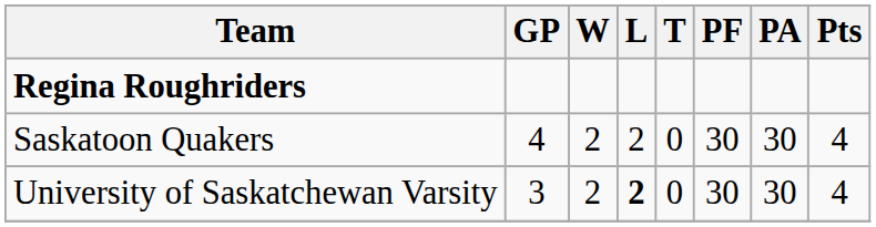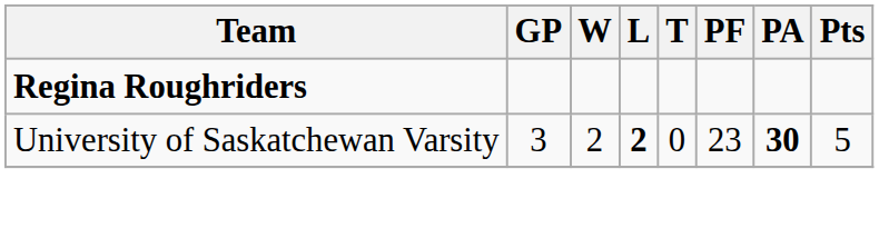 <table class="wikitable">
 <tr>
 <th>Team</th>
 <th>GP</th>
 <th>W</th>
 <th>L</th>
 <th>T</th>
 <th>PF</th>
 <th>PA</th>
 <th>Pts</th>
 </tr>
 <tr align="center">
 <td align="left"><strong>Regina Roughriders</strong></td>
 <td></td>
 <td></td>
 <td></td>
 <td></td>
 <td></td>
 <td></td>
 <td></td>
 </tr>
 <tr align="center">
-<td align="left">Saskatoon Quakers</td>
-<td>4</td>
-<td>2</td>
-<td>2</td>
-<td>0</td>
-<td>30</td>
-<td>30</td>
-<td>4</td>
-</tr>
-<tr align="center">
 <td align="left">University of Saskatchewan Varsity</td>
 <td>3</td>
 <td>2</td>
 <td><strong>2</strong></td>
 <td>0</td>
-<td>30</td>
-<td>30</td>
-<td>4</td>
+<td>23</td>
+<td><strong>30</strong></td>
+<td>5</td>
 </tr>
 <tr align="center">
 </tr>
 </table>
